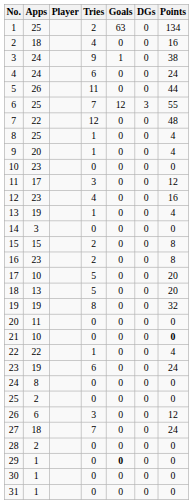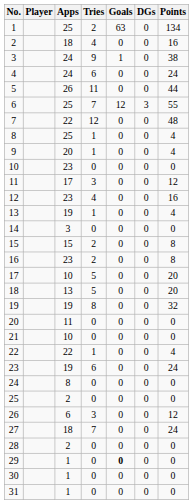 <table class="wikitable sortable" style="text-align: center;">
 <tr>
 <th>No.</th>
+<th>Player</th>
 <th>Apps</th>
-<th>Player</th>
 <th>Tries</th>
 <th>Goals</th>
 <th>DGs</th>
 <th>Points</th>
 </tr>
 <tr>
 <td>1</td>
+<td align="left"></td>
 <td>25</td>
-<td align="left"></td>
 <td>2</td>
 <td>63</td>
 <td>0</td>
 <td>134</td>
 </tr>
 <tr>
 <td>2</td>
+<td align="left"></td>
 <td>18</td>
-<td align="left"></td>
 <td>4</td>
 <td>0</td>
 <td>0</td>
 <td>16</td>
 </tr>
 <tr>
 <td>3</td>
+<td align="left"></td>
 <td>24</td>
-<td align="left"></td>
 <td>9</td>
 <td>1</td>
 <td>0</td>
 <td>38</td>
 </tr>
 <tr>
 <td>4</td>
+<td align="left"></td>
 <td>24</td>
-<td align="left"></td>
 <td>6</td>
 <td>0</td>
 <td>0</td>
 <td>24</td>
 </tr>
 <tr>
 <td>5</td>
+<td align="left"></td>
 <td>26</td>
-<td align="left"></td>
 <td>11</td>
 <td>0</td>
 <td>0</td>
 <td>44</td>
 </tr>
 <tr>
 <td>6</td>
+<td align="left"></td>
 <td>25</td>
-<td align="left"></td>
 <td>7</td>
 <td>12</td>
 <td>3</td>
 <td>55</td>
 </tr>
 <tr>
 <td>7</td>
+<td align="left"></td>
 <td>22</td>
-<td align="left"></td>
 <td>12</td>
 <td>0</td>
 <td>0</td>
 <td>48</td>
 </tr>
 <tr>
 <td>8</td>
+<td align="left"></td>
 <td>25</td>
-<td align="left"></td>
 <td>1</td>
 <td>0</td>
 <td>0</td>
 <td>4</td>
 </tr>
 <tr>
 <td>9</td>
+<td align="left"></td>
 <td>20</td>
-<td align="left"></td>
 <td>1</td>
 <td>0</td>
 <td>0</td>
 <td>4</td>
 </tr>
 <tr>
 <td>10</td>
+<td align="left"></td>
 <td>23</td>
-<td align="left"></td>
 <td>0</td>
 <td>0</td>
 <td>0</td>
 <td>0</td>
 </tr>
 <tr>
 <td>11</td>
+<td align="left"></td>
 <td>17</td>
-<td align="left"></td>
 <td>3</td>
 <td>0</td>
 <td>0</td>
 <td>12</td>
 </tr>
 <tr>
 <td>12</td>
+<td align="left"></td>
 <td>23</td>
-<td align="left"></td>
 <td>4</td>
 <td>0</td>
 <td>0</td>
 <td>16</td>
 </tr>
 <tr>
 <td>13</td>
+<td align="left"></td>
 <td>19</td>
-<td align="left"></td>
 <td>1</td>
 <td>0</td>
 <td>0</td>
 <td>4</td>
 </tr>
 <tr>
 <td>14</td>
+<td align="left"></td>
 <td>3</td>
-<td align="left"></td>
 <td>0</td>
 <td>0</td>
 <td>0</td>
 <td>0</td>
 </tr>
 <tr>
 <td>15</td>
+<td align="left"></td>
 <td>15</td>
-<td align="left"></td>
 <td>2</td>
 <td>0</td>
 <td>0</td>
 <td>8</td>
 </tr>
 <tr>
 <td>16</td>
+<td align="left"></td>
 <td>23</td>
-<td align="left"></td>
 <td>2</td>
 <td>0</td>
 <td>0</td>
 <td>8</td>
 </tr>
 <tr>
 <td>17</td>
+<td align="left"></td>
 <td>10</td>
-<td align="left"></td>
 <td>5</td>
 <td>0</td>
 <td>0</td>
 <td>20</td>
 </tr>
 <tr>
 <td>18</td>
+<td align="left"></td>
 <td>13</td>
-<td align="left"></td>
 <td>5</td>
 <td>0</td>
 <td>0</td>
 <td>20</td>
 </tr>
 <tr>
 <td>19</td>
+<td align="left"></td>
 <td>19</td>
-<td align="left"></td>
 <td>8</td>
 <td>0</td>
 <td>0</td>
 <td>32</td>
 </tr>
 <tr>
 <td>20</td>
+<td align="left"></td>
 <td>11</td>
-<td align="left"></td>
 <td>0</td>
 <td>0</td>
 <td>0</td>
 <td>0</td>
 </tr>
 <tr>
 <td>21</td>
+<td align="left"></td>
 <td>10</td>
-<td align="left"></td>
 <td>0</td>
 <td>0</td>
 <td>0</td>
-<td><strong>0</strong></td>
+<td>0</td>
 </tr>
 <tr>
 <td>22</td>
+<td align="left"></td>
 <td>22</td>
-<td align="left"></td>
 <td>1</td>
 <td>0</td>
 <td>0</td>
 <td>4</td>
 </tr>
 <tr>
 <td>23</td>
+<td align="left"></td>
 <td>19</td>
-<td align="left"></td>
 <td>6</td>
 <td>0</td>
 <td>0</td>
 <td>24</td>
 </tr>
 <tr>
 <td>24</td>
+<td align="left"></td>
 <td>8</td>
-<td align="left"></td>
 <td>0</td>
 <td>0</td>
 <td>0</td>
 <td>0</td>
 </tr>
 <tr>
 <td>25</td>
+<td align="left"></td>
 <td>2</td>
-<td align="left"></td>
 <td>0</td>
 <td>0</td>
 <td>0</td>
 <td>0</td>
 </tr>
 <tr>
 <td>26</td>
+<td align="left"></td>
 <td>6</td>
-<td align="left"></td>
 <td>3</td>
 <td>0</td>
 <td>0</td>
 <td>12</td>
 </tr>
 <tr>
 <td>27</td>
+<td align="left"></td>
 <td>18</td>
-<td align="left"></td>
 <td>7</td>
 <td>0</td>
 <td>0</td>
 <td>24</td>
 </tr>
 <tr>
 <td>28</td>
+<td align="left"></td>
 <td>2</td>
-<td align="left"></td>
 <td>0</td>
 <td>0</td>
 <td>0</td>
 <td>0</td>
 </tr>
 <tr>
 <td>29</td>
+<td align="left"></td>
 <td>1</td>
-<td align="left"></td>
 <td>0</td>
 <td><strong>0</strong></td>
 <td>0</td>
 <td>0</td>
 </tr>
 <tr>
 <td>30</td>
+<td align="left"></td>
 <td>1</td>
-<td align="left"></td>
 <td>0</td>
 <td>0</td>
 <td>0</td>
 <td>0</td>
 </tr>
 <tr>
 <td>31</td>
+<td align="left"></td>
 <td>1</td>
-<td align="left"></td>
 <td>0</td>
 <td>0</td>
 <td>0</td>
 <td>0</td>
 </tr>
 </table>
